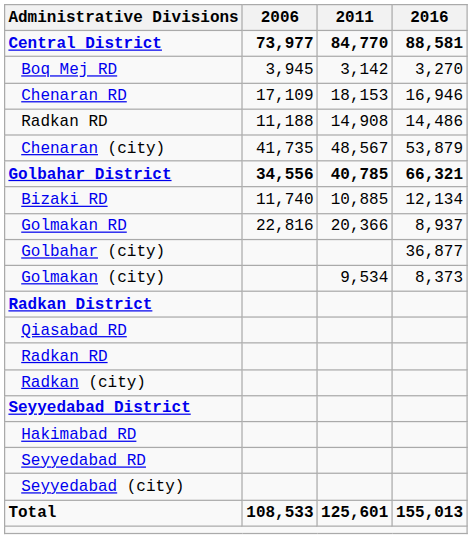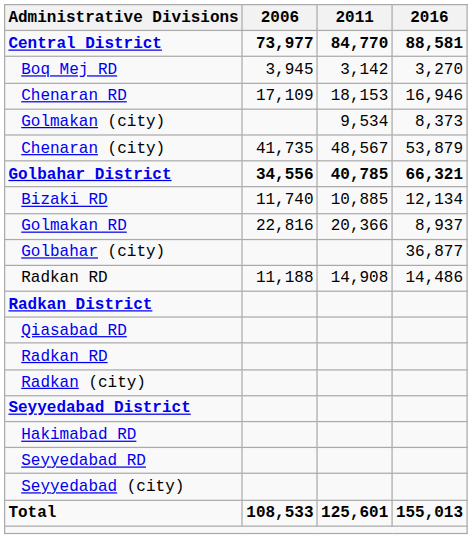 <table class="wikitable">
 <tr>
 <th>Administrative Divisions</th>
 <th>2006</th>
 <th>2011</th>
 <th>2016</th>
 </tr>
 <tr>
 <td><strong><a href='#'>Central District</a></strong></td>
 <td style="text-align: right;"><strong>73,977</strong></td>
 <td style="text-align: right;"><strong>84,770</strong></td>
 <td style="text-align: right;"><strong>88,581</strong></td>
 </tr>
 <tr>
 <td style="padding-left: 1em;"><a href='#'>Boq Mej RD</a></td>
 <td style="text-align: right;">3,945</td>
 <td style="text-align: right;">3,142</td>
 <td style="text-align: right;">3,270</td>
 </tr>
 <tr>
 <td style="padding-left: 1em;"><a href='#'>Chenaran RD</a></td>
 <td style="text-align: right;">17,109</td>
 <td style="text-align: right;">18,153</td>
 <td style="text-align: right;">16,946</td>
 </tr>
 <tr>
-<td style="padding-left: 1em;">Radkan RD</td>
-<td style="text-align: right;">11,188</td>
-<td style="text-align: right;">14,908</td>
-<td style="text-align: right;">14,486</td>
+<td style="padding-left: 1em;"><a href='#'>Golmakan</a> (city)</td>
+<td style="text-align: right;"></td>
+<td style="text-align: right;">9,534</td>
+<td style="text-align: right;">8,373</td>
 </tr>
 <tr>
 <td style="padding-left: 1em;"><a href='#'>Chenaran</a> (city)</td>
 <td style="text-align: right;">41,735</td>
 <td style="text-align: right;">48,567</td>
 <td style="text-align: right;">53,879</td>
 </tr>
 <tr>
 <td><strong><a href='#'>Golbahar District</a></strong></td>
 <td style="text-align: right;"><strong>34,556</strong></td>
 <td style="text-align: right;"><strong>40,785</strong></td>
 <td style="text-align: right;"><strong>66,321</strong></td>
 </tr>
 <tr>
 <td style="padding-left: 1em;"><a href='#'>Bizaki RD</a></td>
 <td style="text-align: right;">11,740</td>
 <td style="text-align: right;">10,885</td>
 <td style="text-align: right;">12,134</td>
 </tr>
 <tr>
 <td style="padding-left: 1em;"><a href='#'>Golmakan RD</a></td>
 <td style="text-align: right;">22,816</td>
 <td style="text-align: right;">20,366</td>
 <td style="text-align: right;">8,937</td>
 </tr>
 <tr>
 <td style="padding-left: 1em;"><a href='#'>Golbahar</a> (city)</td>
 <td style="text-align: right;"></td>
 <td style="text-align: right;"></td>
 <td style="text-align: right;">36,877</td>
 </tr>
 <tr>
-<td style="padding-left: 1em;"><a href='#'>Golmakan</a> (city)</td>
-<td style="text-align: right;"></td>
-<td style="text-align: right;">9,534</td>
-<td style="text-align: right;">8,373</td>
+<td style="padding-left: 1em;">Radkan RD</td>
+<td style="text-align: right;">11,188</td>
+<td style="text-align: right;">14,908</td>
+<td style="text-align: right;">14,486</td>
 </tr>
 <tr>
 <td><strong><a href='#'>Radkan District</a></strong></td>
 <td style="text-align: right;"></td>
 <td style="text-align: right;"></td>
 <td style="text-align: right;"></td>
 </tr>
 <tr>
 <td style="padding-left: 1em;"><a href='#'>Qiasabad RD</a></td>
 <td style="text-align: right;"></td>
 <td style="text-align: right;"></td>
 <td style="text-align: right;"></td>
 </tr>
 <tr>
 <td style="padding-left: 1em;"><a href='#'>Radkan RD</a></td>
 <td style="text-align: right;"></td>
 <td style="text-align: right;"></td>
 <td style="text-align: right;"></td>
 </tr>
 <tr>
 <td style="padding-left: 1em;"><a href='#'>Radkan</a> (city)</td>
 <td style="text-align: right;"></td>
 <td style="text-align: right;"></td>
 <td style="text-align: right;"></td>
 </tr>
 <tr>
 <td><strong><a href='#'>Seyyedabad District</a></strong></td>
 <td style="text-align: right;"></td>
 <td style="text-align: right;"></td>
 <td style="text-align: right;"></td>
 </tr>
 <tr>
 <td style="padding-left: 1em;"><a href='#'>Hakimabad RD</a></td>
 <td style="text-align: right;"></td>
 <td style="text-align: right;"></td>
 <td style="text-align: right;"></td>
 </tr>
 <tr>
 <td style="padding-left: 1em;"><a href='#'>Seyyedabad RD</a></td>
 <td style="text-align: right;"></td>
 <td style="text-align: right;"></td>
 <td style="text-align: right;"></td>
 </tr>
 <tr>
 <td style="padding-left: 1em;"><a href='#'>Seyyedabad</a> (city)</td>
 <td style="text-align: right;"></td>
 <td style="text-align: right;"></td>
 <td style="text-align: right;"></td>
 </tr>
 <tr>
 <td><strong>Total</strong></td>
 <td style="text-align: right;"><strong>108,533</strong></td>
 <td style="text-align: right;"><strong>125,601</strong></td>
 <td style="text-align: right;"><strong>155,013</strong></td>
 </tr>
 <tr>
 <td colspan=4></td>
 </tr>
 </table>
